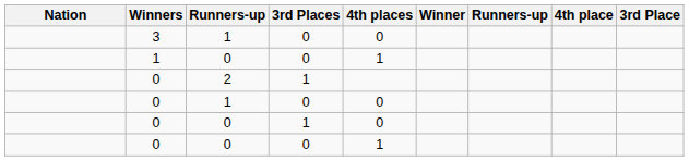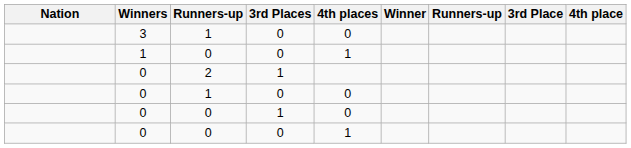 <table class="wikitable sortable">
 <tr>
 <th width=135>Nation</th>
 <th>Winners</th>
 <th>Runners-up</th>
 <th>3rd Places</th>
 <th>4th places</th>
 <th>Winner</th>
 <th>Runners-up</th>
+<th>3rd Place</th>
 <th>4th place</th>
-<th>3rd Place</th>
 </tr>
 <tr>
 <td></td>
 <td align=center>3</td>
 <td align=center>1</td>
 <td align=center>0</td>
 <td align=center>0</td>
 <td></td>
 <td></td>
 <td></td>
 <td></td>
 </tr>
 <tr>
 <td></td>
 <td align=center>1</td>
 <td align=center>0</td>
 <td align=center>0</td>
 <td align=center>1</td>
 <td></td>
 <td></td>
 <td></td>
 <td></td>
 </tr>
 <tr>
 <td></td>
 <td align=center>0</td>
 <td align=center>2</td>
 <td align=center>1</td>
 <td align=center></td>
 <td></td>
 <td></td>
 <td></td>
 <td></td>
 </tr>
 <tr>
 <td></td>
 <td align=center>0</td>
 <td align=center>1</td>
 <td align=center>0</td>
 <td align=center>0</td>
 <td></td>
 <td></td>
 <td></td>
 <td></td>
 </tr>
 <tr>
 <td></td>
 <td align=center>0</td>
 <td align=center>0</td>
 <td align=center>1</td>
 <td align=center>0</td>
 <td></td>
 <td></td>
 <td></td>
 <td></td>
 </tr>
 <tr>
 <td></td>
 <td align=center>0</td>
 <td align=center>0</td>
 <td align=center>0</td>
 <td align=center>1</td>
 <td></td>
 <td></td>
 <td></td>
 <td></td>
 </tr>
 </table>
